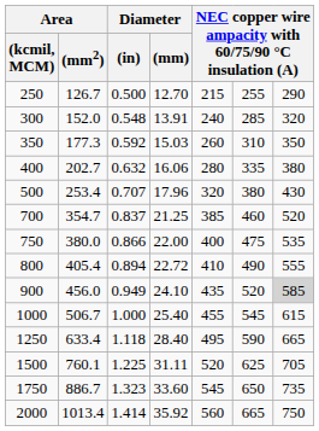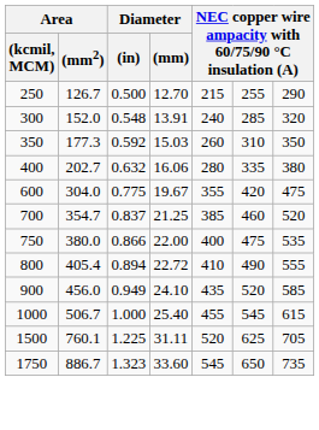 <table class=wikitable style="text-align:center">
 <tr>
 <th colspan=2>Area</th>
 <th colspan=2>Diameter</th>
 <th rowspan=2 colspan=3><a href='#'>NEC</a> copper wire<br><a href='#'>ampacity</a> with<br>60/75/90 °C<br>insulation (A)</th>
 </tr>
 <tr>
 <th>(kcmil, <br>MCM)</th>
 <th>(mm<sup>2</sup>)</th>
 <th>(in)</th>
 <th>(mm)</th>
 </tr>
 <tr>
 <td>250</td>
 <td>126.7</td>
 <td>0.500</td>
 <td>12.70</td>
 <td>215</td>
 <td>255</td>
 <td>290</td>
 </tr>
 <tr>
 <td>300</td>
 <td>152.0</td>
 <td>0.548</td>
 <td>13.91</td>
 <td>240</td>
 <td>285</td>
 <td>320</td>
 </tr>
 <tr>
 <td>350</td>
 <td>177.3</td>
 <td>0.592</td>
 <td>15.03</td>
 <td>260</td>
 <td>310</td>
 <td>350</td>
 </tr>
 <tr>
 <td>400</td>
 <td>202.7</td>
 <td>0.632</td>
 <td>16.06</td>
 <td>280</td>
 <td>335</td>
 <td>380</td>
 </tr>
 <tr>
-<td>500</td>
-<td>253.4</td>
-<td>0.707</td>
-<td>17.96</td>
-<td>320</td>
-<td>380</td>
-<td>430</td>
+<td>600</td>
+<td>304.0</td>
+<td>0.775</td>
+<td>19.67</td>
+<td>355</td>
+<td>420</td>
+<td>475</td>
 </tr>
 <tr>
 <td>700</td>
 <td>354.7</td>
 <td>0.837</td>
 <td>21.25</td>
 <td>385</td>
 <td>460</td>
 <td>520</td>
 </tr>
 <tr>
 <td>750</td>
 <td>380.0</td>
 <td>0.866</td>
 <td>22.00</td>
 <td>400</td>
 <td>475</td>
 <td>535</td>
 </tr>
 <tr>
 <td>800</td>
 <td>405.4</td>
 <td>0.894</td>
 <td>22.72</td>
 <td>410</td>
 <td>490</td>
 <td>555</td>
 </tr>
 <tr>
 <td>900</td>
 <td>456.0</td>
 <td>0.949</td>
 <td>24.10</td>
 <td>435</td>
 <td>520</td>
-<td style="background: lightgrey;">585</td>
+<td>585</td>
 </tr>
 <tr>
 <td>1000</td>
 <td>506.7</td>
 <td>1.000</td>
 <td>25.40</td>
 <td>455</td>
 <td>545</td>
 <td>615</td>
-</tr>
-<tr>
-<td>1250</td>
-<td>633.4</td>
-<td>1.118</td>
-<td>28.40</td>
-<td>495</td>
-<td>590</td>
-<td>665</td>
 </tr>
 <tr>
 <td>1500</td>
 <td>760.1</td>
 <td>1.225</td>
 <td>31.11</td>
 <td>520</td>
 <td>625</td>
 <td>705</td>
 </tr>
 <tr>
 <td>1750</td>
 <td>886.7</td>
 <td>1.323</td>
 <td>33.60</td>
 <td>545</td>
 <td>650</td>
 <td>735</td>
 </tr>
-<tr>
-<td>2000</td>
-<td>1013.4</td>
-<td>1.414</td>
-<td>35.92</td>
-<td>560</td>
-<td>665</td>
-<td>750</td>
-</tr>
 </table>
